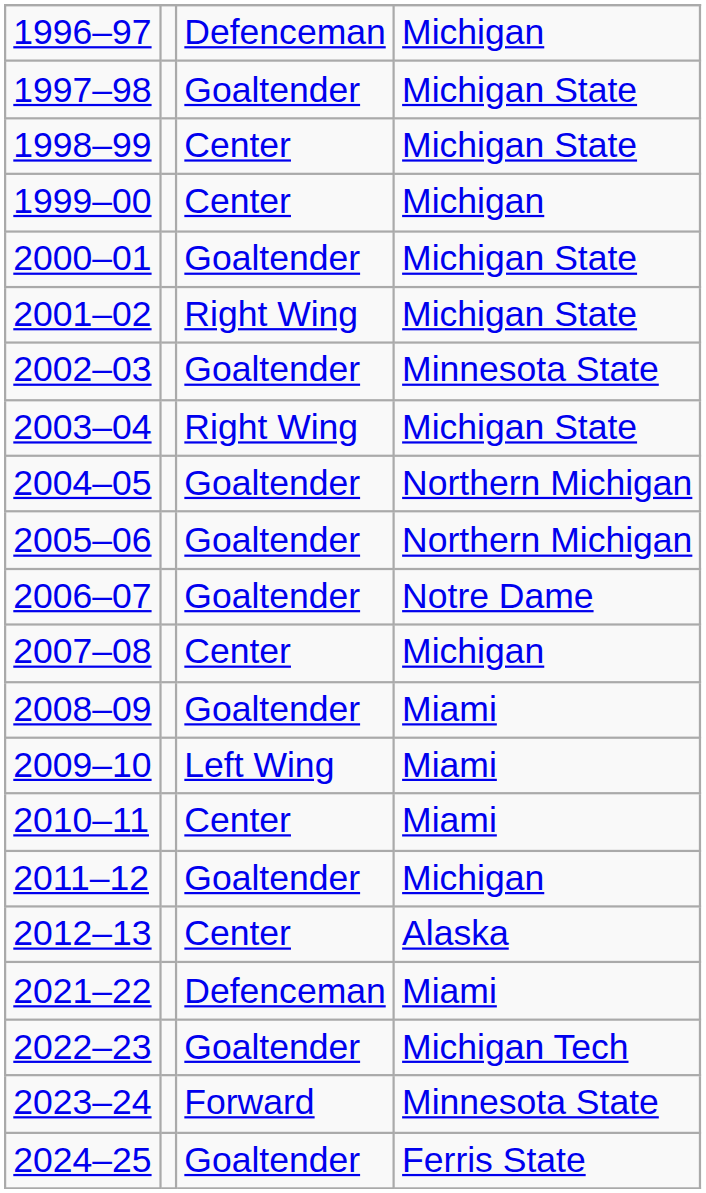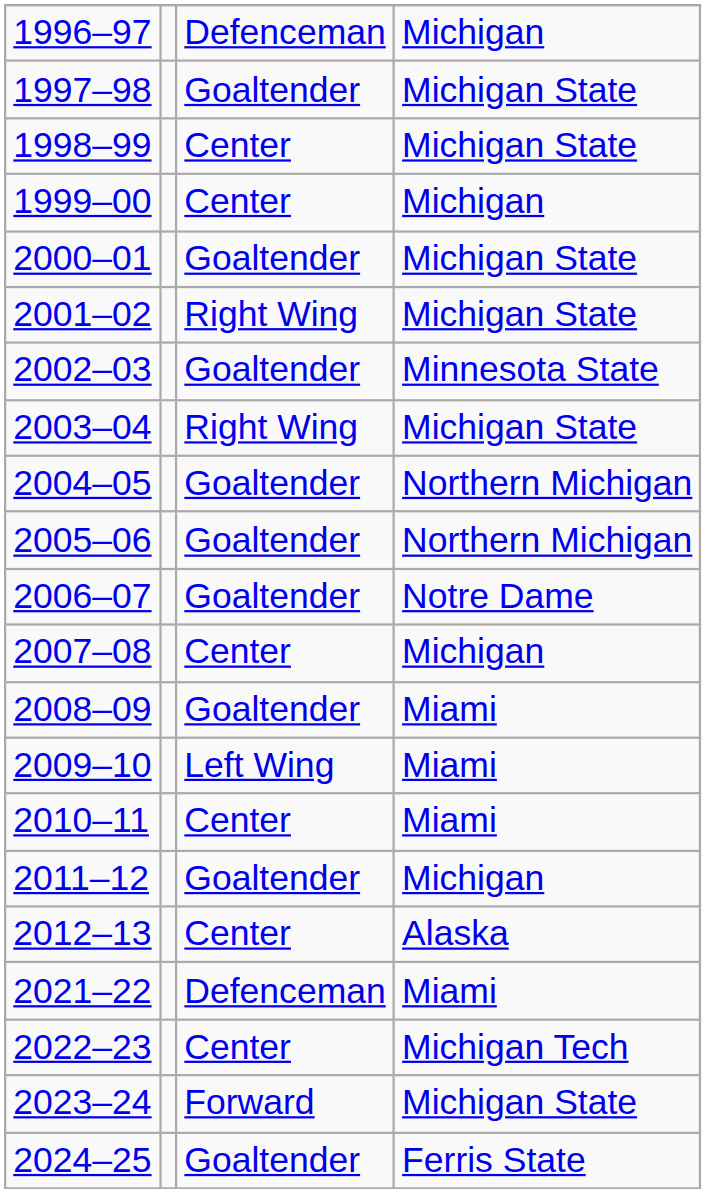 <table class="wikitable sortable">
 <tr>
 </tr>
 <tr>
 <td><a href='#'>1996–97</a></td>
 <td></td>
 <td><a href='#'>Defenceman</a></td>
 <td><a href='#'>Michigan</a></td>
 </tr>
 <tr>
 <td><a href='#'>1997–98</a></td>
 <td></td>
 <td><a href='#'>Goaltender</a></td>
 <td><a href='#'>Michigan State</a></td>
 </tr>
 <tr>
 <td><a href='#'>1998–99</a></td>
 <td></td>
 <td><a href='#'>Center</a></td>
 <td><a href='#'>Michigan State</a></td>
 </tr>
 <tr>
 <td><a href='#'>1999–00</a></td>
 <td></td>
 <td><a href='#'>Center</a></td>
 <td><a href='#'>Michigan</a></td>
 </tr>
 <tr>
 <td><a href='#'>2000–01</a></td>
 <td></td>
 <td><a href='#'>Goaltender</a></td>
 <td><a href='#'>Michigan State</a></td>
 </tr>
 <tr>
 <td><a href='#'>2001–02</a></td>
 <td></td>
 <td><a href='#'>Right Wing</a></td>
 <td><a href='#'>Michigan State</a></td>
 </tr>
 <tr>
 <td><a href='#'>2002–03</a></td>
 <td></td>
 <td><a href='#'>Goaltender</a></td>
 <td><a href='#'>Minnesota State</a></td>
 </tr>
 <tr>
 <td><a href='#'>2003–04</a></td>
 <td></td>
 <td><a href='#'>Right Wing</a></td>
 <td><a href='#'>Michigan State</a></td>
 </tr>
 <tr>
 <td><a href='#'>2004–05</a></td>
 <td></td>
 <td><a href='#'>Goaltender</a></td>
 <td><a href='#'>Northern Michigan</a></td>
 </tr>
 <tr>
 <td><a href='#'>2005–06</a></td>
 <td></td>
 <td><a href='#'>Goaltender</a></td>
 <td><a href='#'>Northern Michigan</a></td>
 </tr>
 <tr>
 <td><a href='#'>2006–07</a></td>
 <td></td>
 <td><a href='#'>Goaltender</a></td>
 <td><a href='#'>Notre Dame</a></td>
 </tr>
 <tr>
 <td><a href='#'>2007–08</a></td>
 <td></td>
 <td><a href='#'>Center</a></td>
 <td><a href='#'>Michigan</a></td>
 </tr>
 <tr>
 <td><a href='#'>2008–09</a></td>
 <td></td>
 <td><a href='#'>Goaltender</a></td>
 <td><a href='#'>Miami</a></td>
 </tr>
 <tr>
 <td><a href='#'>2009–10</a></td>
 <td></td>
 <td><a href='#'>Left Wing</a></td>
 <td><a href='#'>Miami</a></td>
 </tr>
 <tr>
 <td><a href='#'>2010–11</a></td>
 <td></td>
 <td><a href='#'>Center</a></td>
 <td><a href='#'>Miami</a></td>
 </tr>
 <tr>
 <td><a href='#'>2011–12</a></td>
 <td></td>
 <td><a href='#'>Goaltender</a></td>
 <td><a href='#'>Michigan</a></td>
 </tr>
 <tr>
 <td><a href='#'>2012–13</a></td>
 <td></td>
 <td><a href='#'>Center</a></td>
 <td><a href='#'>Alaska</a></td>
 </tr>
 <tr>
 <td><a href='#'>2021–22</a></td>
 <td></td>
 <td><a href='#'>Defenceman</a></td>
 <td><a href='#'>Miami</a></td>
 </tr>
 <tr>
 <td><a href='#'>2022–23</a></td>
 <td></td>
-<td><a href='#'>Goaltender</a></td>
+<td><a href='#'>Center</a></td>
 <td><a href='#'>Michigan Tech</a></td>
 </tr>
 <tr>
 <td><a href='#'>2023–24</a></td>
 <td></td>
 <td><a href='#'>Forward</a></td>
-<td><a href='#'>Minnesota State</a></td>
+<td><a href='#'>Michigan State</a></td>
 </tr>
 <tr>
 <td><a href='#'>2024–25</a></td>
 <td></td>
 <td><a href='#'>Goaltender</a></td>
 <td><a href='#'>Ferris State</a></td>
 </tr>
 </table>
